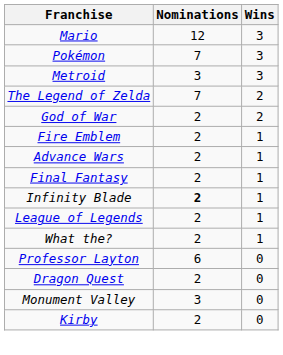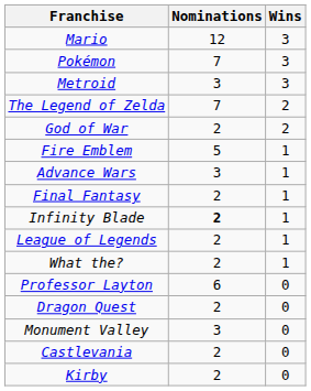 <table class="wikitable sortable plainrowheaders" rowspan="2" style="text-align:center;" background: #f6e39c;>
 <tr>
 <th scope="col">Franchise</th>
 <th scope="col">Nominations</th>
 <th scope="col">Wins</th>
 </tr>
 <tr>
 <td><em><a href='#'>Mario</a></em></td>
 <td>12</td>
 <td>3</td>
 </tr>
 <tr>
 <td><em><a href='#'>Pokémon</a></em></td>
 <td>7</td>
 <td>3</td>
 </tr>
 <tr>
 <td><em><a href='#'>Metroid</a></em></td>
 <td>3</td>
 <td>3</td>
 </tr>
 <tr>
 <td><em><a href='#'>The Legend of Zelda</a></em></td>
 <td>7</td>
 <td>2</td>
 </tr>
 <tr>
 <td><em><a href='#'>God of War</a></em></td>
 <td>2</td>
 <td>2</td>
 </tr>
 <tr>
 <td><em><a href='#'>Fire Emblem</a></em></td>
-<td>2</td>
+<td>5</td>
 <td>1</td>
 </tr>
 <tr>
 <td><em><a href='#'>Advance Wars</a></em></td>
-<td>2</td>
+<td>3</td>
 <td>1</td>
 </tr>
 <tr>
 <td><em><a href='#'>Final Fantasy</a></em></td>
 <td>2</td>
 <td>1</td>
 </tr>
 <tr>
 <td><em>Infinity Blade</em></td>
 <td><strong>2</strong></td>
 <td>1</td>
 </tr>
 <tr>
 <td><em><a href='#'>League of Legends</a></em></td>
 <td>2</td>
 <td>1</td>
 </tr>
 <tr>
 <td><em>What the?</em></td>
 <td>2</td>
 <td>1</td>
 </tr>
 <tr>
 <td><em><a href='#'>Professor Layton</a></em></td>
 <td>6</td>
 <td>0</td>
 </tr>
 <tr>
 <td><em><a href='#'>Dragon Quest</a></em></td>
 <td>2</td>
 <td>0</td>
 </tr>
 <tr>
 <td><em>Monument Valley</em></td>
 <td>3</td>
 <td>0</td>
 </tr>
 <tr>
+<td><em><a href='#'>Castlevania</a></em></td>
+<td>2</td>
+<td>0</td>
+</tr>
+<tr>
 <td><em><a href='#'>Kirby</a></em></td>
 <td>2</td>
 <td>0</td>
 </tr>
 </table>
